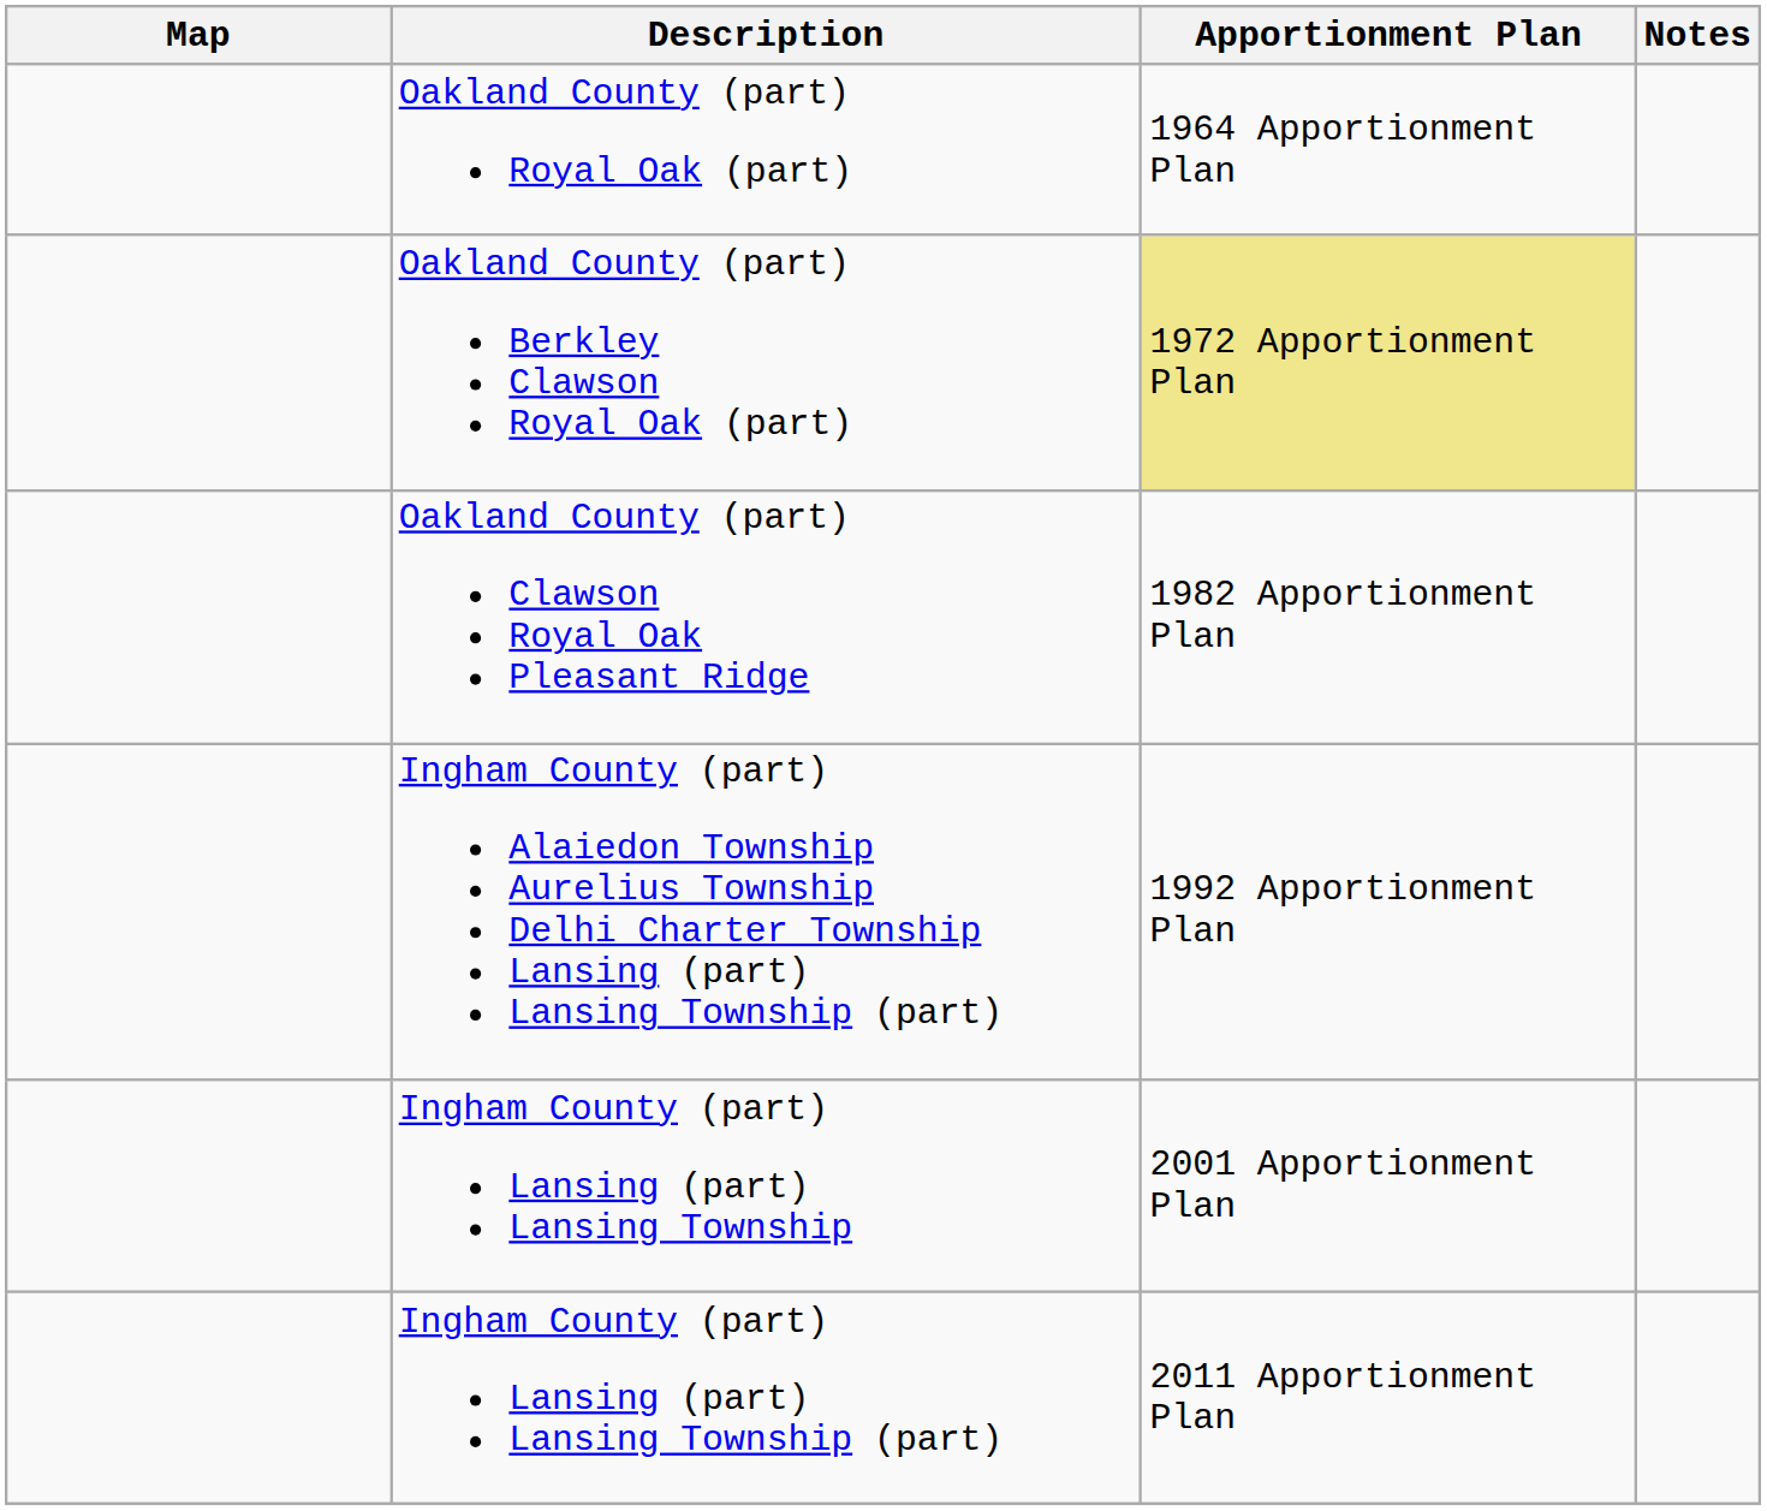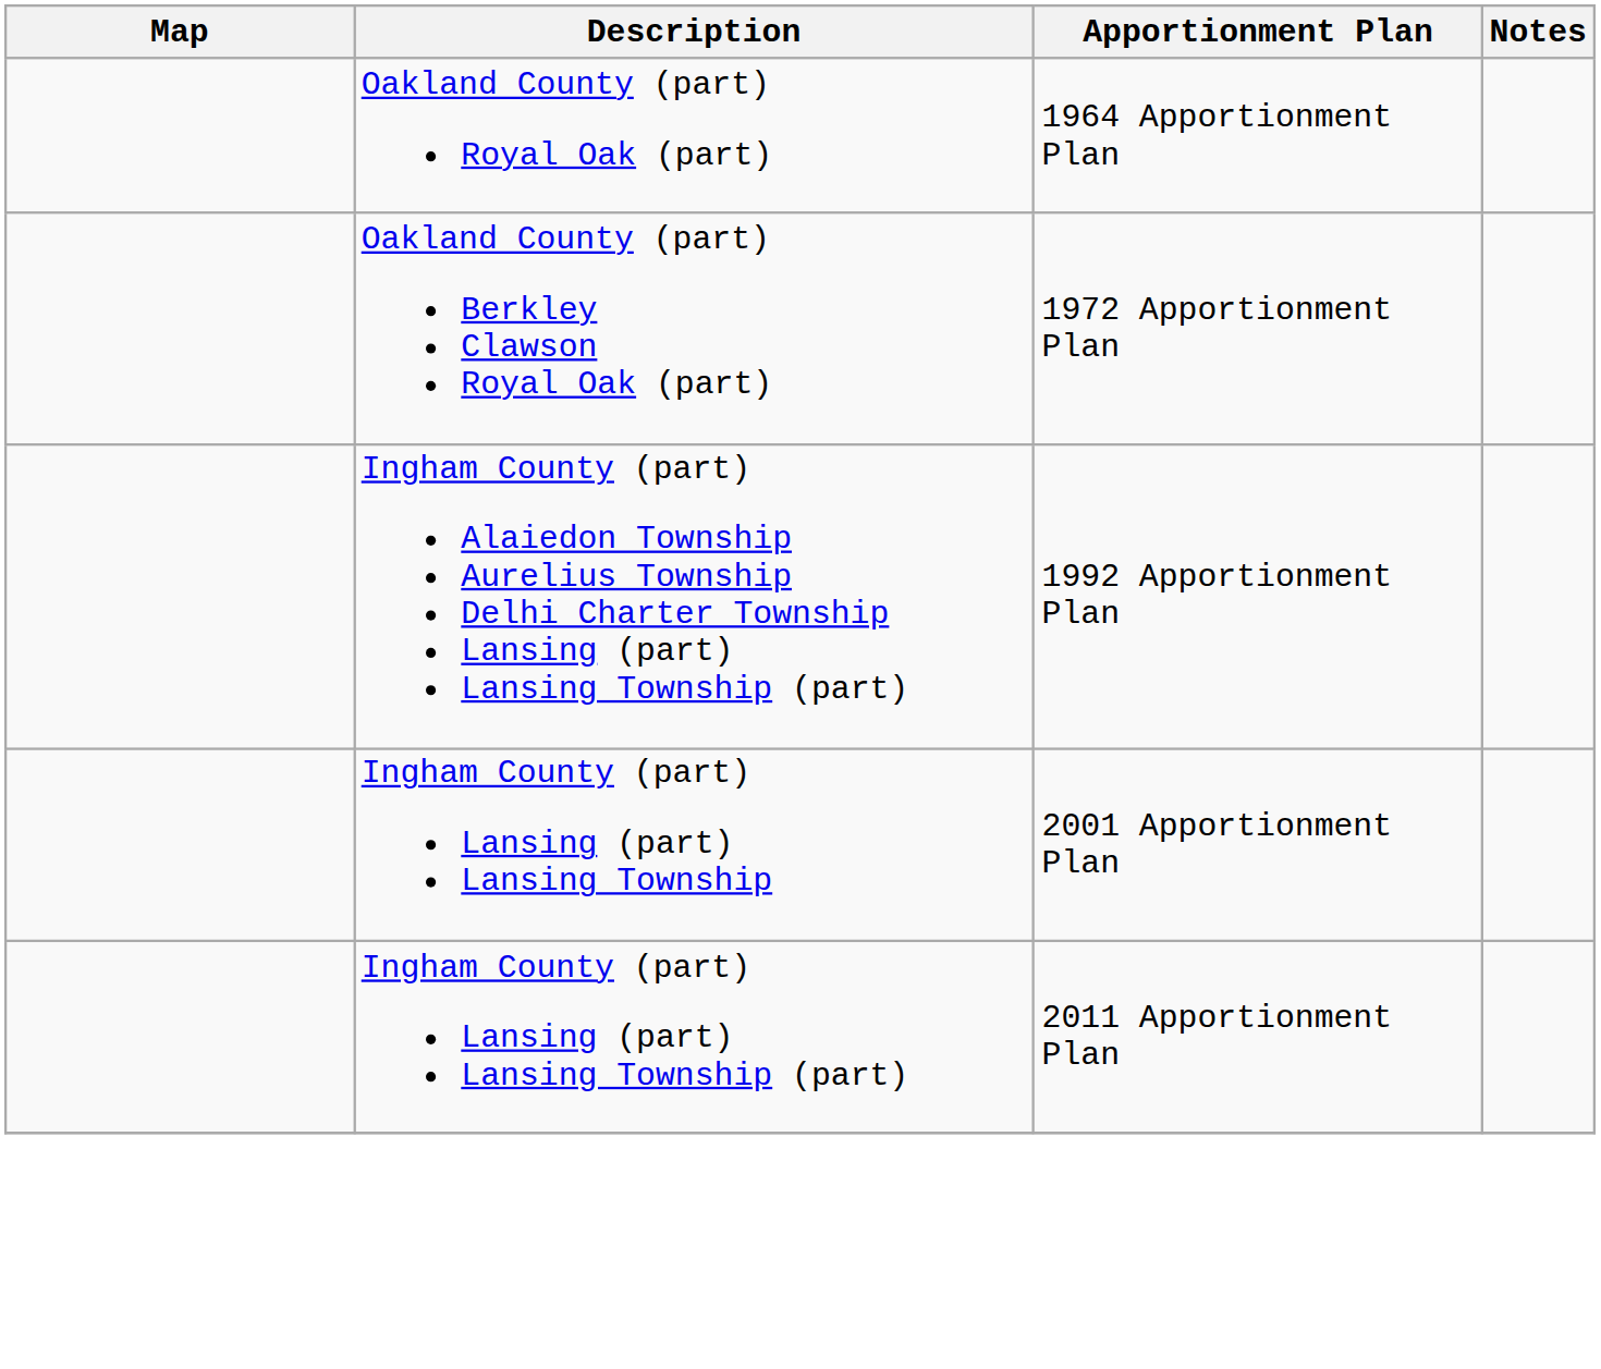 <table class="wikitable sortable">
 <tr>
 <th style="width:100pt;">Map</th>
 <th style="width:200pt;">Description</th>
 <th style="width:130pt;">Apportionment Plan</th>
 <th style="width:15pt;">Notes</th>
 </tr>
 <tr>
 <td></td>
 <td><a href='#'>Oakland County</a> (part)<br><ul><li><a href='#'>Royal Oak</a> (part)</li></ul></td>
 <td>1964 Apportionment Plan</td>
 <td></td>
 </tr>
 <tr>
 <td></td>
 <td><a href='#'>Oakland County</a> (part)<br><ul><li><a href='#'>Berkley</a></li><li><a href='#'>Clawson</a></li><li><a href='#'>Royal Oak</a> (part)</li></ul></td>
-<td style="background: khaki;">1972 Apportionment Plan</td>
-<td></td>
-</tr>
-<tr>
-<td></td>
-<td><a href='#'>Oakland County</a> (part)<br><ul><li><a href='#'>Clawson</a></li><li><a href='#'>Royal Oak</a></li><li><a href='#'>Pleasant Ridge</a></li></ul></td>
-<td>1982 Apportionment Plan</td>
+<td>1972 Apportionment Plan</td>
 <td></td>
 </tr>
 <tr>
 <td></td>
 <td><a href='#'>Ingham County</a> (part)<br><ul><li><a href='#'>Alaiedon Township</a></li><li><a href='#'>Aurelius Township</a></li><li><a href='#'>Delhi Charter Township</a></li><li><a href='#'>Lansing</a> (part)</li><li><a href='#'>Lansing Township</a> (part)</li></ul></td>
 <td>1992 Apportionment Plan</td>
 <td></td>
 </tr>
 <tr>
 <td></td>
 <td><a href='#'>Ingham County</a> (part)<br><ul><li><a href='#'>Lansing</a> (part)</li><li><a href='#'>Lansing Township</a></li></ul></td>
 <td>2001 Apportionment Plan</td>
 <td></td>
 </tr>
 <tr>
 <td></td>
 <td><a href='#'>Ingham County</a> (part)<br><ul><li><a href='#'>Lansing</a> (part)</li><li><a href='#'>Lansing Township</a> (part)</li></ul></td>
 <td>2011 Apportionment Plan</td>
 <td></td>
 </tr>
 <tr>
 </tr>
 </table>
